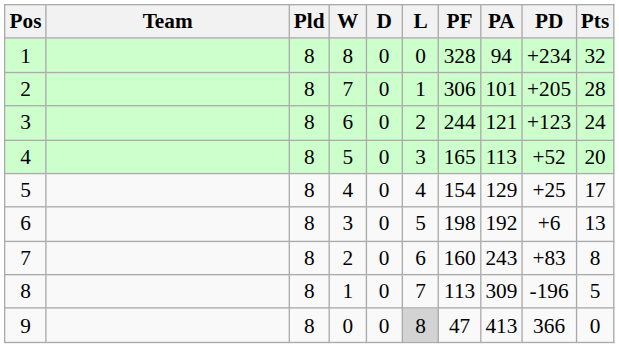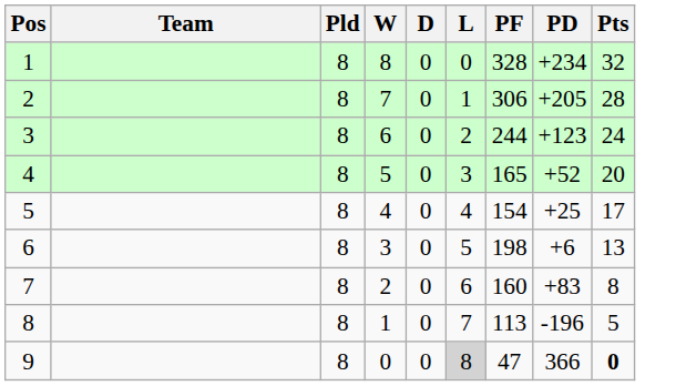 <table class="wikitable" style="text-align:center">
 <tr>
 <th width=20 abbr="Position">Pos</th>
 <th width=175>Team</th>
 <th width=20 abbr="Played">Pld</th>
 <th width=20 abbr="Won">W</th>
 <th width=20 abbr="Drawn">D</th>
 <th width=20 abbr="Lost">L</th>
 <th width=20 abbr="Points for">PF</th>
-<th width=20 abbr="Points against">PA</th>
 <th width=25 abbr="Points difference">PD</th>
 <th width=20 abbr="Points">Pts</th>
 </tr>
 <tr style="background:#ccffcc">
 <td>1</td>
 <td style="text-align:left"></td>
 <td>8</td>
 <td>8</td>
 <td>0</td>
 <td>0</td>
 <td>328</td>
-<td>94</td>
 <td>+234</td>
 <td>32</td>
 </tr>
 <tr style="background:#ccffcc">
 <td>2</td>
 <td style="text-align:left"></td>
 <td>8</td>
 <td>7</td>
 <td>0</td>
 <td>1</td>
 <td>306</td>
-<td>101</td>
 <td>+205</td>
 <td>28</td>
 </tr>
 <tr style="background:#ccffcc">
 <td>3</td>
 <td style="text-align:left"></td>
 <td>8</td>
 <td>6</td>
 <td>0</td>
 <td>2</td>
 <td>244</td>
-<td>121</td>
 <td>+123</td>
 <td>24</td>
 </tr>
 <tr style="background:#ccffcc">
 <td>4</td>
 <td style="text-align:left"></td>
 <td>8</td>
 <td>5</td>
 <td>0</td>
 <td>3</td>
 <td>165</td>
-<td>113</td>
 <td>+52</td>
 <td>20</td>
 </tr>
 <tr>
 <td>5</td>
 <td style="text-align:left"></td>
 <td>8</td>
 <td>4</td>
 <td>0</td>
 <td>4</td>
 <td>154</td>
-<td>129</td>
 <td>+25</td>
 <td>17</td>
 </tr>
 <tr>
 <td>6</td>
 <td style="text-align:left"></td>
 <td>8</td>
 <td>3</td>
 <td>0</td>
 <td>5</td>
 <td>198</td>
-<td>192</td>
 <td>+6</td>
 <td>13</td>
 </tr>
 <tr>
 <td>7</td>
 <td style="text-align:left"></td>
 <td>8</td>
 <td>2</td>
 <td>0</td>
 <td>6</td>
 <td>160</td>
-<td>243</td>
 <td>+83</td>
 <td>8</td>
 </tr>
 <tr>
 <td>8</td>
 <td style="text-align:left"></td>
 <td>8</td>
 <td>1</td>
 <td>0</td>
 <td>7</td>
 <td>113</td>
-<td>309</td>
 <td>-196</td>
 <td>5</td>
 </tr>
 <tr>
 <td>9</td>
 <td style="text-align:left"></td>
 <td>8</td>
 <td>0</td>
 <td>0</td>
 <td style="background: lightgrey;">8</td>
 <td>47</td>
-<td>413</td>
 <td>366</td>
-<td>0</td>
+<td><strong>0</strong></td>
 </tr>
 </table>
